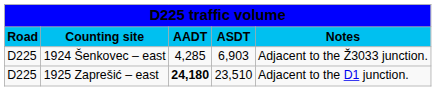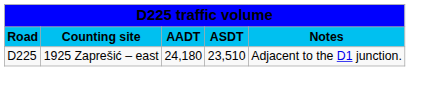 <table class="wikitable">
 <tr>
 <td colspan=5 bgcolor=blue align=center style=margin-top:15><span><big><strong>D225 traffic volume</strong></big></span></td>
 </tr>
 <tr>
 <td align=center bgcolor=00c0f0><strong>Road</strong></td>
 <td align=center bgcolor=00c0f0><strong>Counting site</strong></td>
 <td align=center bgcolor=00c0f0><strong>AADT</strong></td>
 <td align=center bgcolor=00c0f0><strong>ASDT</strong></td>
 <td align=center bgcolor=00c0f0><strong>Notes</strong></td>
 </tr>
 <tr>
 <td> D225</td>
-<td>1924 Šenkovec – east</td>
-<td align=center>4,285</td>
-<td align=center>6,903</td>
-<td>Adjacent to the Ž3033 junction.</td>
-</tr>
-<tr>
-<td> D225</td>
 <td>1925 Zaprešić – east</td>
-<td align=center><strong>24,180</strong></td>
+<td align=center>24,180</td>
 <td align=center>23,510</td>
 <td>Adjacent to the <a href='#'>D1</a> junction.</td>
 </tr>
 </table>
